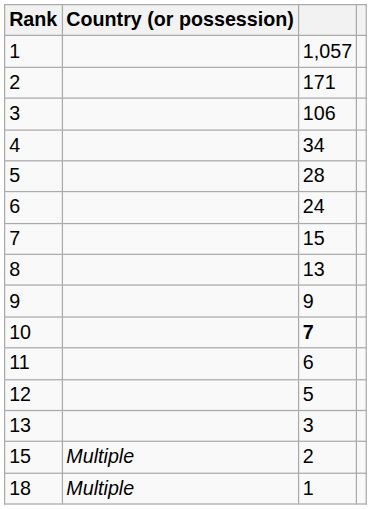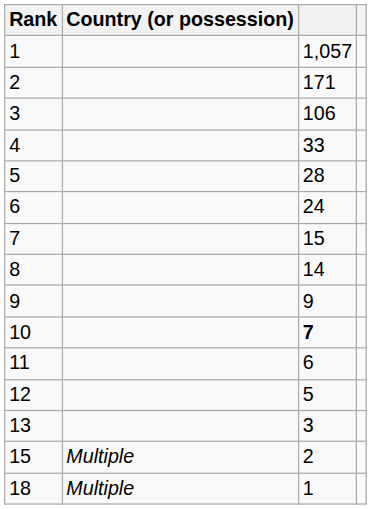 <table class="wikitable floatright">
 <tr>
 <th>Rank</th>
 <th>Country (or possession)</th>
 <th></th>
 <th></th>
 </tr>
 <tr>
 <td>1</td>
 <td></td>
 <td>1,057</td>
 <td></td>
 </tr>
 <tr>
 <td>2</td>
 <td></td>
 <td>171</td>
 <td></td>
 </tr>
 <tr>
 <td>3</td>
 <td></td>
 <td>106</td>
 <td></td>
 </tr>
 <tr>
 <td>4</td>
 <td></td>
-<td>34</td>
+<td>33</td>
 <td></td>
 </tr>
 <tr>
 <td>5</td>
 <td></td>
 <td>28</td>
 <td></td>
 </tr>
 <tr>
 <td>6</td>
 <td></td>
 <td>24</td>
 <td></td>
 </tr>
 <tr>
 <td>7</td>
 <td></td>
 <td>15</td>
 <td></td>
 </tr>
 <tr>
 <td>8</td>
 <td></td>
-<td>13</td>
+<td>14</td>
 <td></td>
 </tr>
 <tr>
 <td>9</td>
 <td></td>
 <td>9</td>
 <td></td>
 </tr>
 <tr>
 <td>10</td>
 <td></td>
 <td><strong>7</strong></td>
 <td></td>
 </tr>
 <tr>
 <td>11</td>
 <td></td>
 <td>6</td>
 <td></td>
 </tr>
 <tr>
 <td>12</td>
 <td></td>
 <td>5</td>
 <td></td>
 </tr>
 <tr>
 <td>13</td>
 <td><br></td>
 <td>3</td>
 <td></td>
 </tr>
 <tr>
 <td>15</td>
 <td><em>Multiple</em></td>
 <td>2</td>
 <td></td>
 </tr>
 <tr>
 <td>18</td>
 <td><em>Multiple</em></td>
 <td>1</td>
 <td></td>
 </tr>
 </table>
